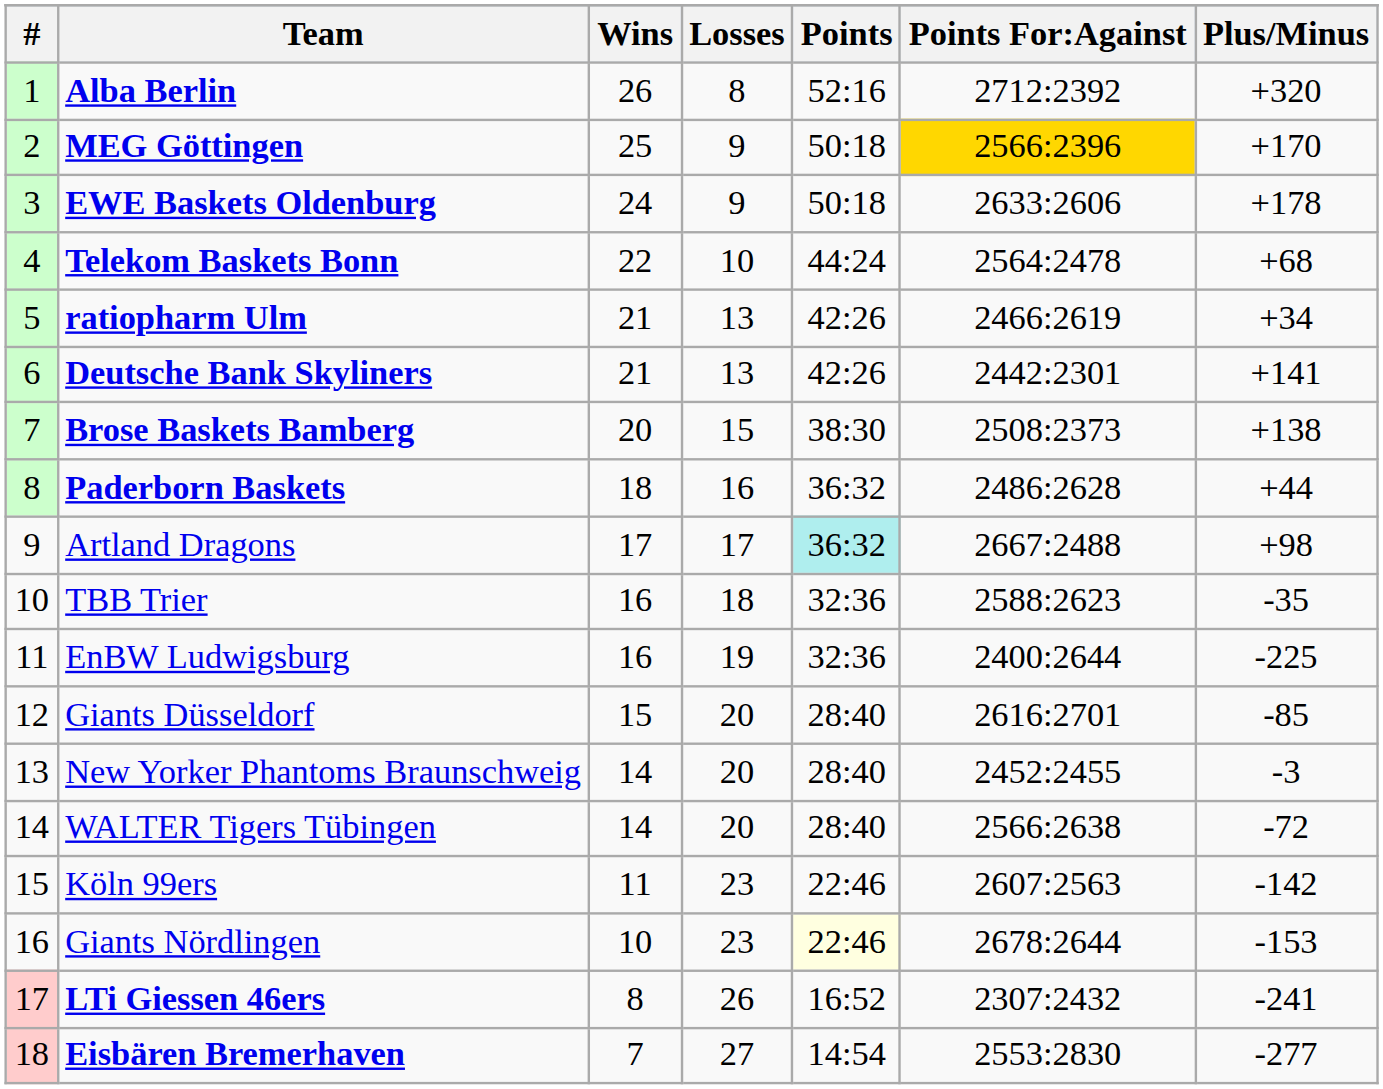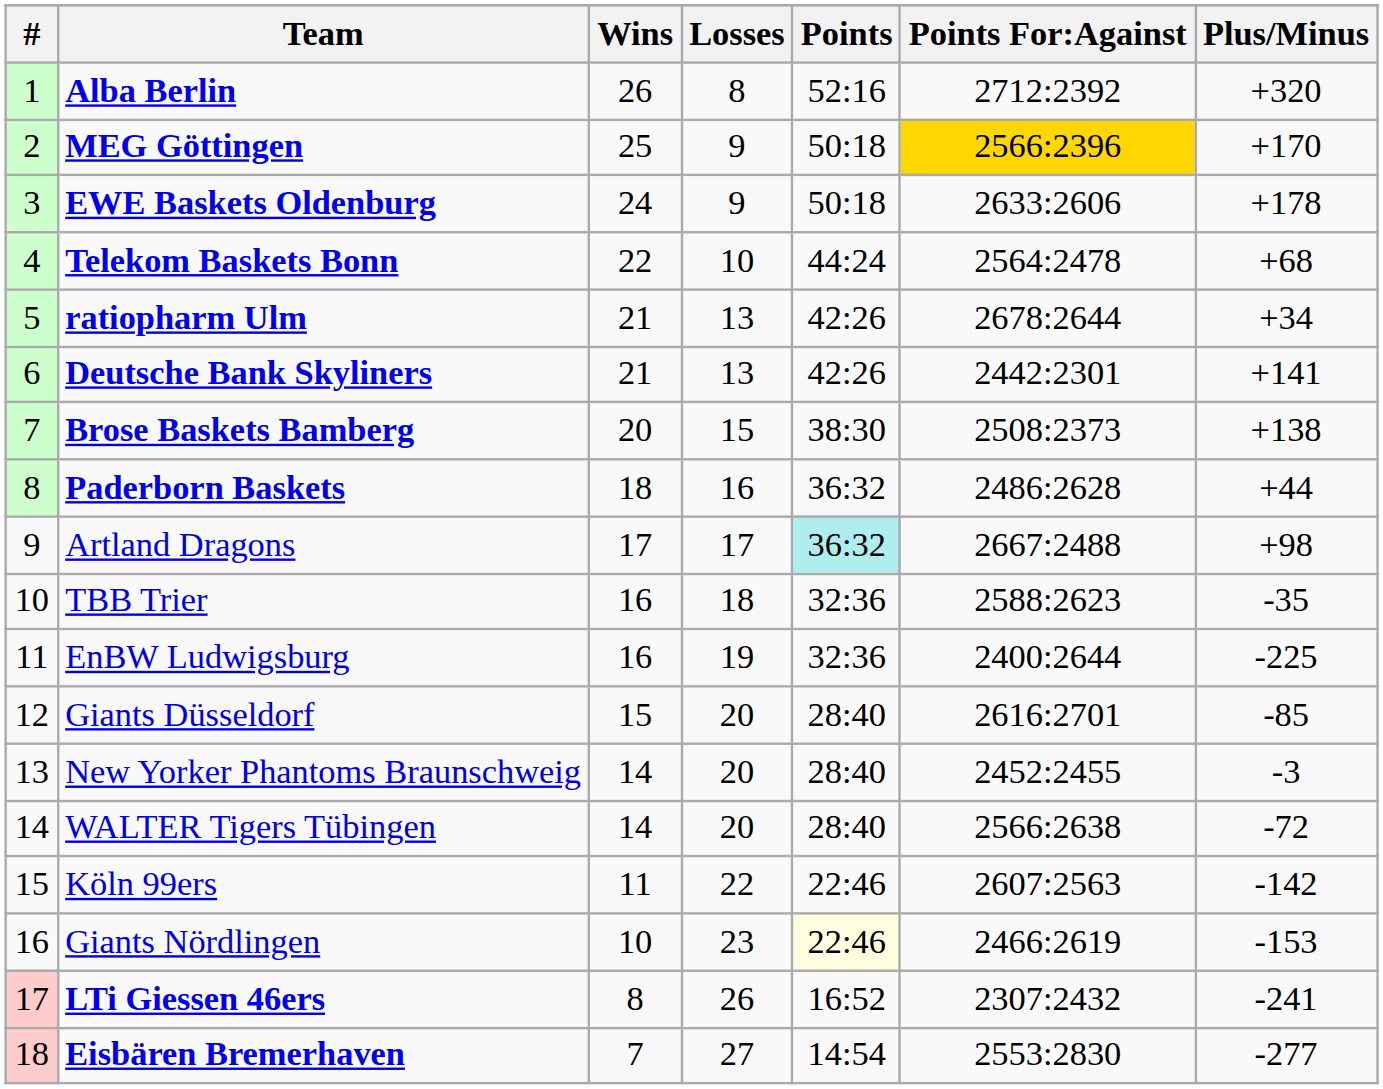 <table class="wikitable" style="font-size: 90%;  margin:1em 2em 1em 1em" border="1">
 <tr align=center>
 </tr>
 <tr bgcolor="#CAE1FF">
 <th>#</th>
 <th align=left>Team</th>
 <th>Wins</th>
 <th>Losses</th>
 <th>Points</th>
 <th>Points For:Against</th>
 <th>Plus/Minus</th>
 </tr>
 <tr align=center>
 <td bgcolor="#CCFFCC">1</td>
 <td align=left><strong><a href='#'>Alba Berlin</a></strong></td>
 <td>26</td>
 <td>8</td>
 <td>52:16</td>
 <td>2712:2392</td>
 <td>+320</td>
 </tr>
 <tr align=center>
 <td bgcolor="#CCFFCC">2</td>
 <td align=left><strong><a href='#'>MEG Göttingen</a></strong></td>
 <td>25</td>
 <td>9</td>
 <td>50:18</td>
 <td style="background: gold;">2566:2396</td>
 <td>+170</td>
 </tr>
 <tr align=center>
 <td bgcolor="#CCFFCC">3</td>
 <td align=left><strong><a href='#'>EWE Baskets Oldenburg</a></strong></td>
 <td>24</td>
 <td>9</td>
 <td>50:18</td>
 <td>2633:2606</td>
 <td>+178</td>
 </tr>
 <tr align=center>
 <td bgcolor="#CCFFCC">4</td>
 <td align=left><strong><a href='#'>Telekom Baskets Bonn</a></strong></td>
 <td>22</td>
 <td>10</td>
 <td>44:24</td>
 <td>2564:2478</td>
 <td>+68</td>
 </tr>
 <tr align=center>
 <td bgcolor="#CCFFCC">5</td>
 <td align=left><strong><a href='#'>ratiopharm Ulm</a></strong></td>
 <td>21</td>
 <td>13</td>
 <td>42:26</td>
-<td>2466:2619</td>
+<td>2678:2644</td>
 <td>+34</td>
 </tr>
 <tr align=center>
 <td bgcolor="#CCFFCC">6</td>
 <td align=left><strong><a href='#'>Deutsche Bank Skyliners</a></strong></td>
 <td>21</td>
 <td>13</td>
 <td>42:26</td>
 <td>2442:2301</td>
 <td>+141</td>
 </tr>
 <tr align=center>
 <td bgcolor="#CCFFCC">7</td>
 <td align=left><strong><a href='#'>Brose Baskets Bamberg</a></strong></td>
 <td>20</td>
 <td>15</td>
 <td>38:30</td>
 <td>2508:2373</td>
 <td>+138</td>
 </tr>
 <tr align=center>
 <td bgcolor="#CCFFCC">8</td>
 <td align=left><strong><a href='#'>Paderborn Baskets</a></strong></td>
 <td>18</td>
 <td>16</td>
 <td>36:32</td>
 <td>2486:2628</td>
 <td>+44</td>
 </tr>
 <tr align=center>
 <td>9</td>
 <td align=left><a href='#'>Artland Dragons</a></td>
 <td>17</td>
 <td>17</td>
 <td style="background: paleturquoise;">36:32</td>
 <td>2667:2488</td>
 <td>+98</td>
 </tr>
 <tr align=center>
 <td>10</td>
 <td align=left><a href='#'>TBB Trier</a></td>
 <td>16</td>
 <td>18</td>
 <td>32:36</td>
 <td>2588:2623</td>
 <td>-35</td>
 </tr>
 <tr align=center>
 <td>11</td>
 <td align=left><a href='#'>EnBW Ludwigsburg</a></td>
 <td>16</td>
 <td>19</td>
 <td>32:36</td>
 <td>2400:2644</td>
 <td>-225</td>
 </tr>
 <tr align=center>
 <td>12</td>
 <td align=left><a href='#'>Giants Düsseldorf</a></td>
 <td>15</td>
 <td>20</td>
 <td>28:40</td>
 <td>2616:2701</td>
 <td>-85</td>
 </tr>
 <tr align=center>
 <td>13</td>
 <td align=left><a href='#'>New Yorker Phantoms Braunschweig</a></td>
 <td>14</td>
 <td>20</td>
 <td>28:40</td>
 <td>2452:2455</td>
 <td>-3</td>
 </tr>
 <tr align=center>
 <td>14</td>
 <td align=left><a href='#'>WALTER Tigers Tübingen</a></td>
 <td>14</td>
 <td>20</td>
 <td>28:40</td>
 <td>2566:2638</td>
 <td>-72</td>
 </tr>
 <tr align=center>
 <td>15</td>
 <td align=left><a href='#'>Köln 99ers</a></td>
 <td>11</td>
-<td>23</td>
+<td>22</td>
 <td>22:46</td>
 <td>2607:2563</td>
 <td>-142</td>
 </tr>
 <tr align=center>
 <td>16</td>
 <td align=left><a href='#'>Giants Nördlingen</a></td>
 <td>10</td>
 <td>23</td>
 <td style="background: lightyellow;">22:46</td>
-<td>2678:2644</td>
+<td>2466:2619</td>
 <td>-153</td>
 </tr>
 <tr align=center>
 <td bgcolor="#FFCCCC">17</td>
 <td align=left><strong><a href='#'>LTi Giessen 46ers</a></strong></td>
 <td>8</td>
 <td>26</td>
 <td>16:52</td>
 <td>2307:2432</td>
 <td>-241</td>
 </tr>
 <tr align=center>
 <td bgcolor="#FFCCCC">18</td>
 <td align=left><strong><a href='#'>Eisbären Bremerhaven</a></strong></td>
 <td>7</td>
 <td>27</td>
 <td>14:54</td>
 <td>2553:2830</td>
 <td>-277</td>
 </tr>
 </table>
